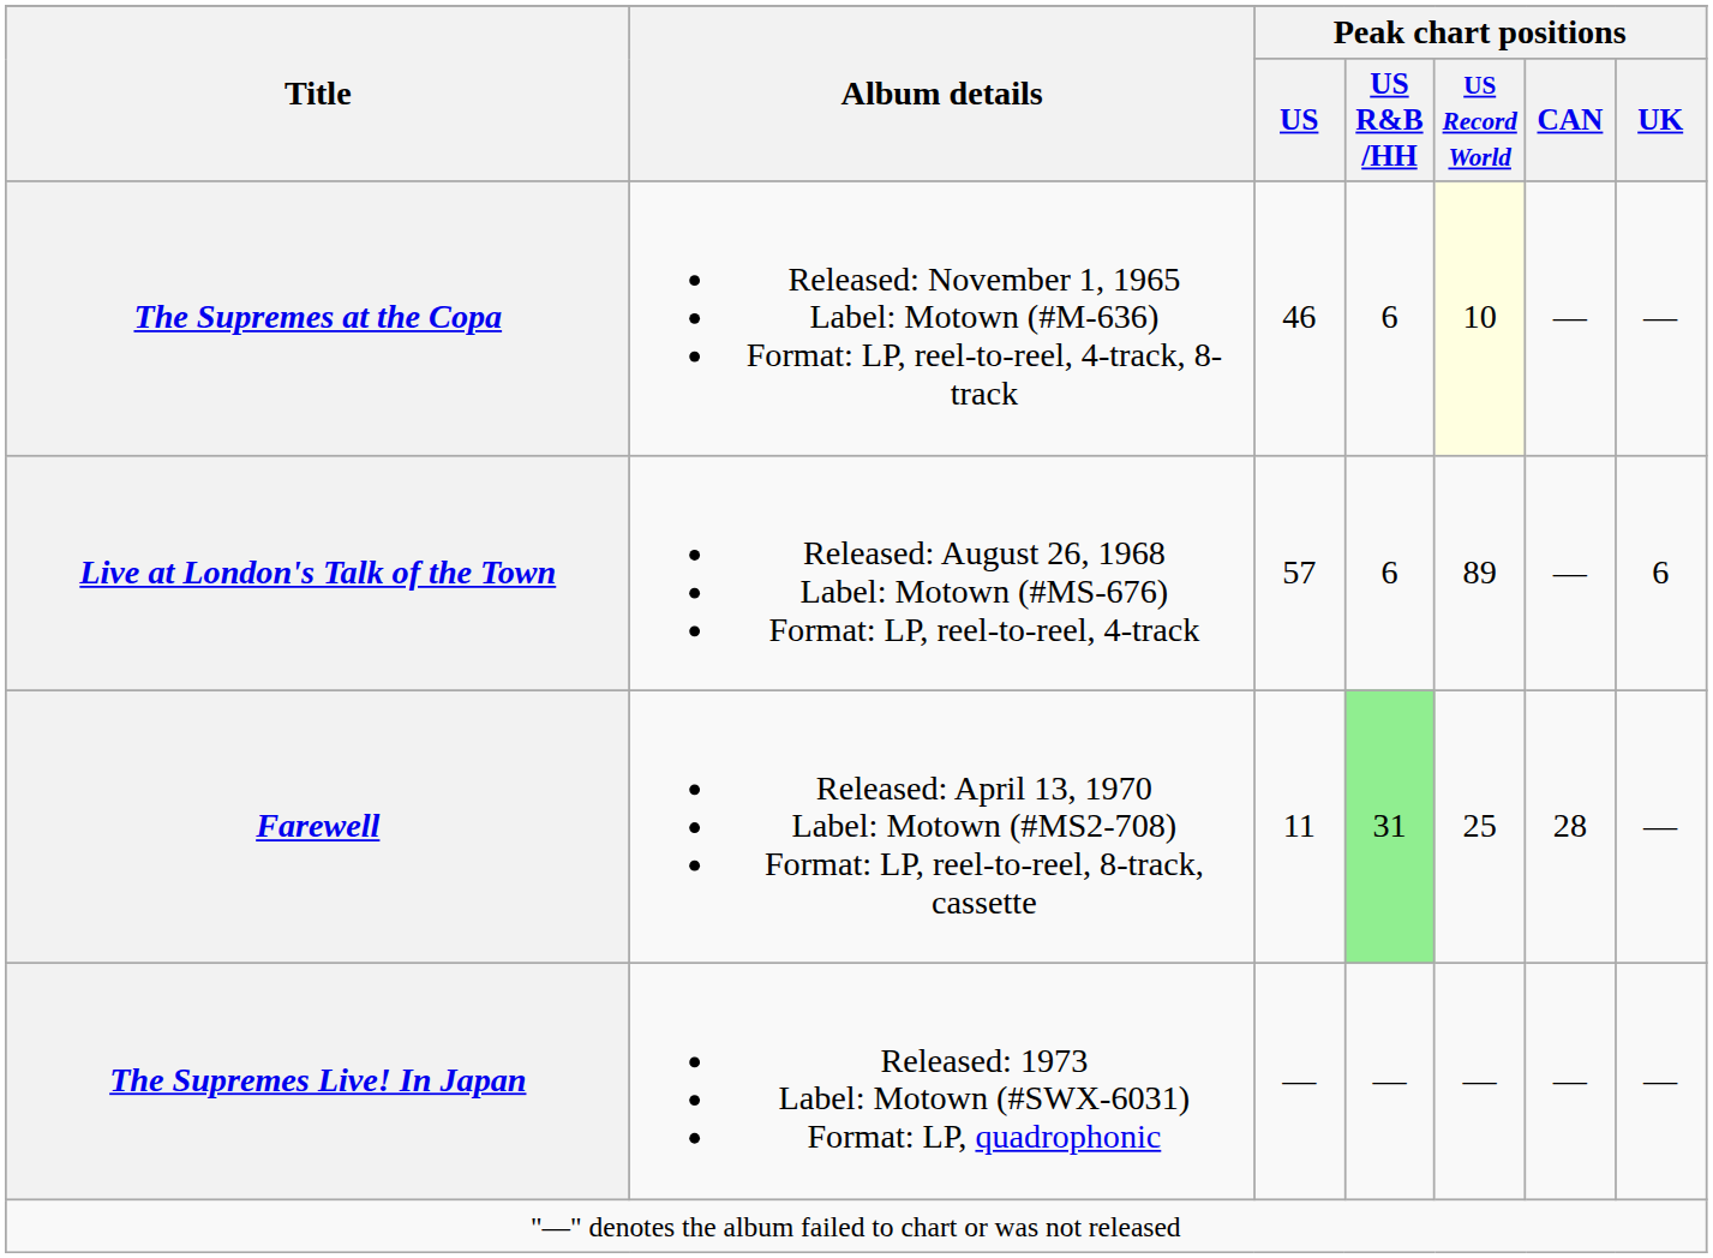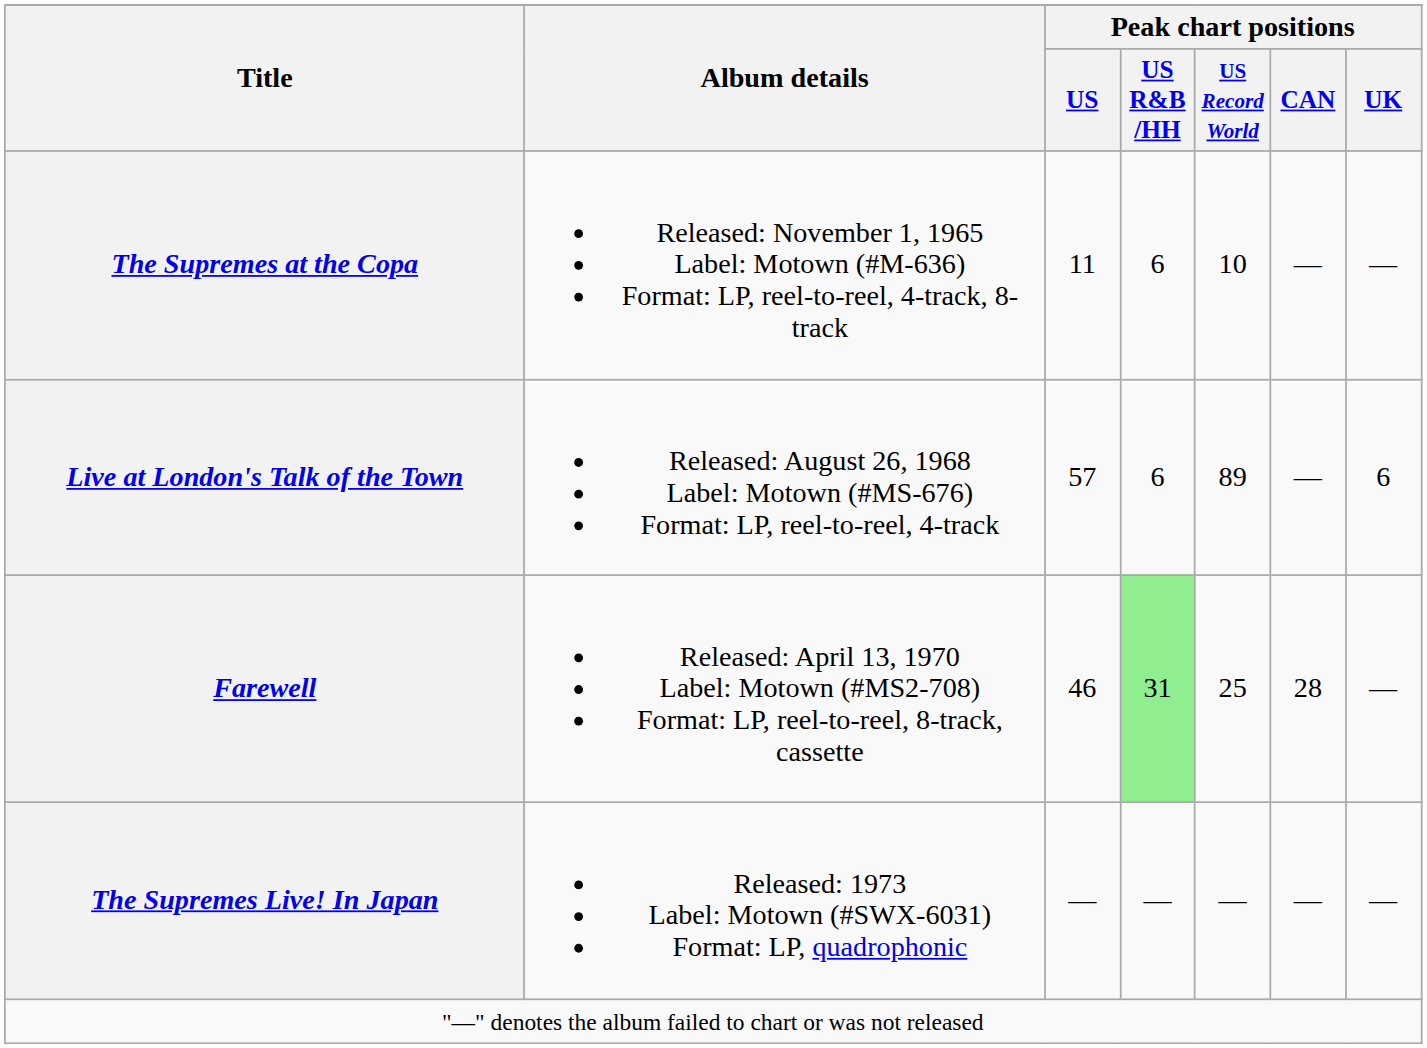 <table class="wikitable plainrowheaders" style="text-align:center;">
 <tr>
 </tr>
 <tr>
 <th scope="col" rowspan="2" style="width:18em;">Title</th>
 <th scope="col" rowspan="2" style="width:18em;">Album details</th>
 <th scope="col" colspan="5">Peak chart positions</th>
 </tr>
 <tr>
 <th scope="col" style="width:2.5em; font-size:90%;"><a href='#'>US</a><br></th>
 <th scope="col" style="width:2.5em; font-size:90%;"><a href='#'>US<br>R&B<br>/HH</a><br></th>
 <th scope="col" style="width:2.5em; font-size:90%;"><small><a href='#'>US<br><em>Record World</em></a></small><br></th>
 <th scope="col" style="width:2.5em; font-size:90%;"><a href='#'>CAN</a><br></th>
 <th scope="col" style="width:2.5em; font-size:90%;"><a href='#'>UK</a><br></th>
 </tr>
 <tr>
 <th scope="row"><em><a href='#'>The Supremes at the Copa</a></em></th>
 <td><br><ul><li>Released: November 1, 1965</li><li>Label: Motown (#M-636)</li><li>Format: LP, reel-to-reel, 4-track, 8-track</li></ul></td>
-<td style="text-align:center;">46</td>
+<td style="text-align:center;">11</td>
 <td style="text-align:center;">6</td>
-<td style="background: lightyellow; text-align:center;">10</td>
+<td style="text-align:center;">10</td>
 <td style="text-align:center;">—</td>
 <td style="text-align:center;">—</td>
 </tr>
 <tr>
 <th scope="row"><em><a href='#'>Live at London's Talk of the Town</a></em></th>
 <td><br><ul><li>Released:  August 26, 1968</li><li>Label: Motown (#MS-676)</li><li>Format: LP, reel-to-reel, 4-track</li></ul></td>
 <td style="text-align:center;">57</td>
 <td style="text-align:center;">6</td>
 <td style="text-align:center;">89</td>
 <td style="text-align:center;">—</td>
 <td style="text-align:center;">6</td>
 </tr>
 <tr>
 <th scope="row"><em><a href='#'>Farewell</a></em></th>
 <td><br><ul><li>Released: April 13, 1970</li><li>Label: Motown (#MS2-708)</li><li>Format: LP, reel-to-reel, 8-track, cassette</li></ul></td>
-<td style="text-align:center;">11</td>
+<td style="text-align:center;">46</td>
 <td style="background: lightgreen; text-align:center;">31</td>
 <td style="text-align:center;">25</td>
 <td style="text-align:center;">28</td>
 <td style="text-align:center;">—</td>
 </tr>
 <tr>
 <th scope="row"><em><a href='#'>The Supremes Live! In Japan</a></em></th>
 <td><br><ul><li>Released: 1973</li><li>Label: Motown (#SWX-6031)</li><li>Format: LP, <a href='#'>quadrophonic</a></li></ul></td>
 <td style="text-align:center;">—</td>
 <td style="text-align:center;">—</td>
 <td style="text-align:center;">—</td>
 <td style="text-align:center;">—</td>
 <td style="text-align:center;">—</td>
 </tr>
 <tr>
 <td style="text-align:center;" colspan="8"><small>"—" denotes the album failed to chart or was not released</small></td>
 </tr>
 </table>
